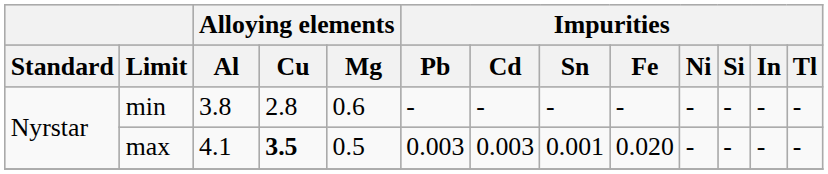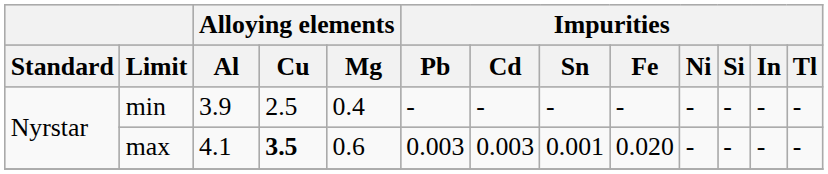 <table class="wikitable">
 <tr>
 <th colspan=2></th>
 <th colspan=3>Alloying elements</th>
 <th colspan=8>Impurities</th>
 </tr>
 <tr>
 <th>Standard</th>
 <th>Limit</th>
 <th>Al</th>
 <th>Cu</th>
 <th>Mg</th>
 <th>Pb</th>
 <th>Cd</th>
 <th>Sn</th>
 <th>Fe</th>
 <th>Ni</th>
 <th>Si</th>
 <th>In</th>
 <th>Tl</th>
 </tr>
 <tr>
 <td rowspan=2>Nyrstar</td>
 <td>min</td>
-<td>3.8</td>
-<td>2.8</td>
-<td>0.6</td>
+<td>3.9</td>
+<td>2.5</td>
+<td>0.4</td>
 <td>-</td>
 <td>-</td>
 <td>-</td>
 <td>-</td>
 <td>-</td>
 <td>-</td>
 <td>-</td>
 <td>-</td>
 </tr>
 <tr>
 <td>max</td>
 <td>4.1</td>
 <td><strong>3.5</strong></td>
-<td>0.5</td>
+<td>0.6</td>
 <td>0.003</td>
 <td>0.003</td>
 <td>0.001</td>
 <td>0.020</td>
 <td>-</td>
 <td>-</td>
 <td>-</td>
 <td>-</td>
 </tr>
 <tr>
 </tr>
 </table>
